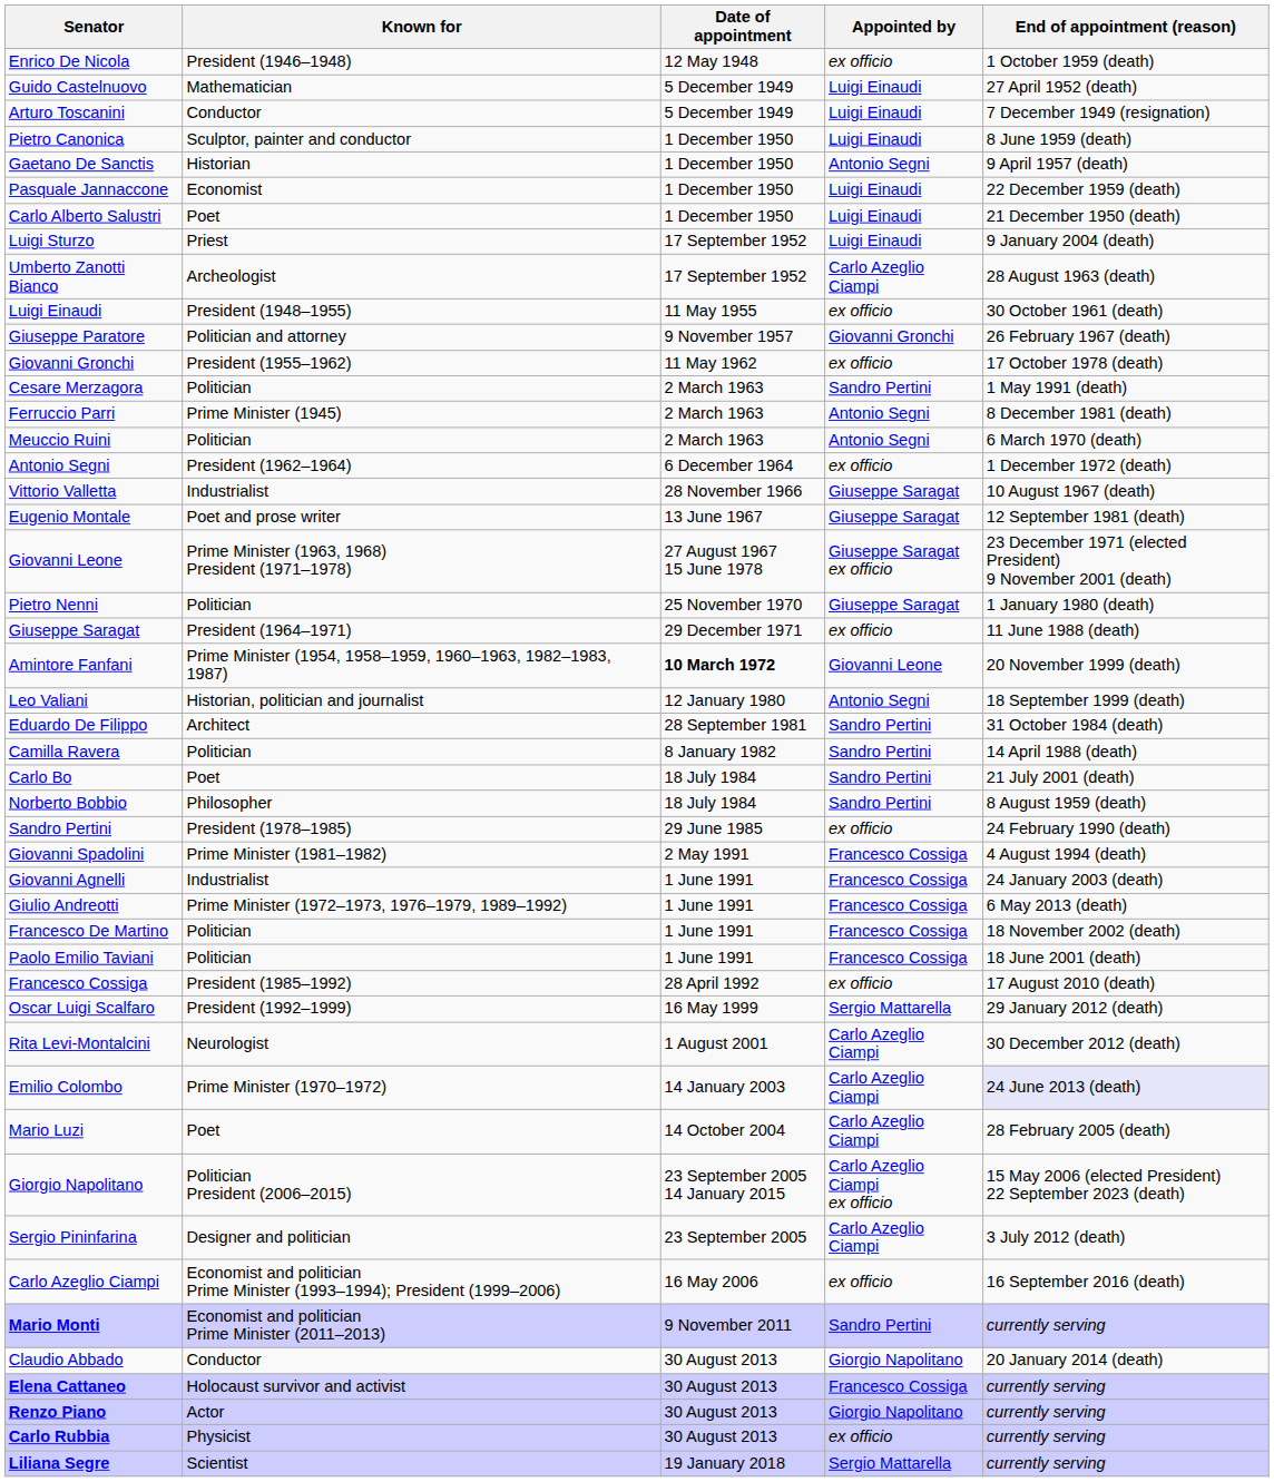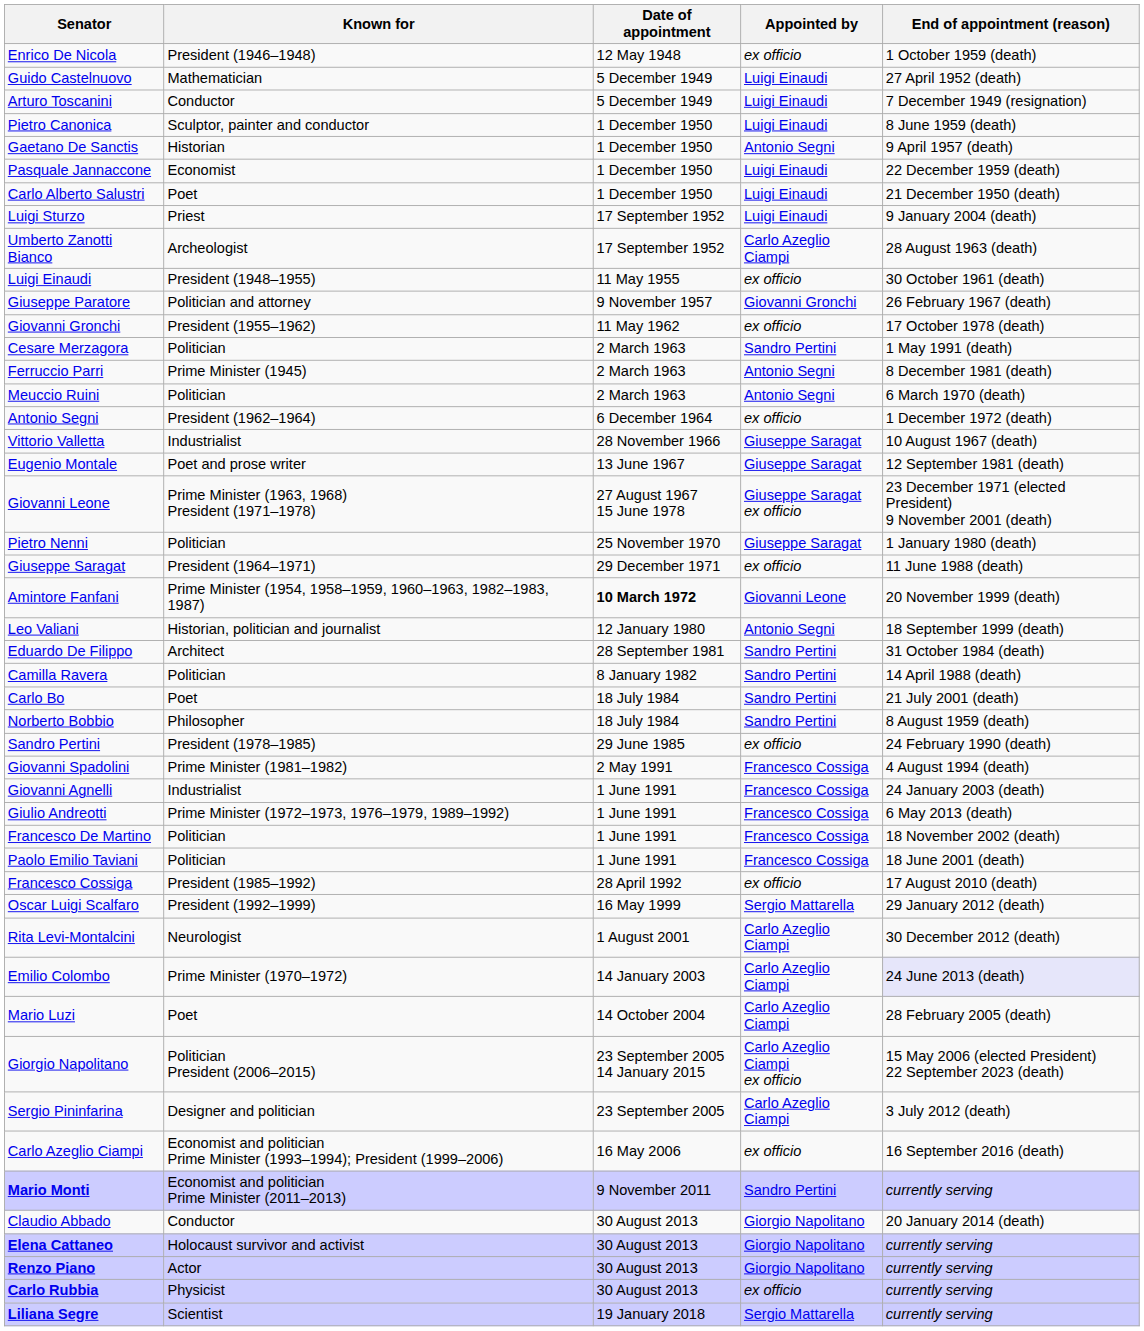 <table class="wikitable">
 <tr>
 <th>Senator</th>
 <th>Known for</th>
 <th>Date of appointment</th>
 <th>Appointed by</th>
 <th>End of appointment (reason)</th>
 </tr>
 <tr>
 <td><a href='#'>Enrico De Nicola</a></td>
 <td>President (1946–1948)</td>
 <td>12 May 1948</td>
 <td><em>ex officio</em></td>
 <td>1 October 1959 (death)</td>
 </tr>
 <tr>
 <td><a href='#'>Guido Castelnuovo</a></td>
 <td>Mathematician</td>
 <td>5 December 1949</td>
 <td><a href='#'>Luigi Einaudi</a></td>
 <td>27 April 1952 (death)</td>
 </tr>
 <tr>
 <td><a href='#'>Arturo Toscanini</a></td>
 <td>Conductor</td>
 <td>5 December 1949</td>
 <td><a href='#'>Luigi Einaudi</a></td>
 <td>7 December 1949 (resignation)</td>
 </tr>
 <tr>
 <td><a href='#'>Pietro Canonica</a></td>
 <td>Sculptor, painter and conductor</td>
 <td>1 December 1950</td>
 <td><a href='#'>Luigi Einaudi</a></td>
 <td>8 June 1959 (death)</td>
 </tr>
 <tr>
 <td><a href='#'>Gaetano De Sanctis</a></td>
 <td>Historian</td>
 <td>1 December 1950</td>
 <td><a href='#'>Antonio Segni</a></td>
 <td>9 April 1957 (death)</td>
 </tr>
 <tr>
 <td><a href='#'>Pasquale Jannaccone</a></td>
 <td>Economist</td>
 <td>1 December 1950</td>
 <td><a href='#'>Luigi Einaudi</a></td>
 <td>22 December 1959 (death)</td>
 </tr>
 <tr>
 <td><a href='#'>Carlo Alberto Salustri</a></td>
 <td>Poet</td>
 <td>1 December 1950</td>
 <td><a href='#'>Luigi Einaudi</a></td>
 <td>21 December 1950 (death)</td>
 </tr>
 <tr>
 <td><a href='#'>Luigi Sturzo</a></td>
 <td>Priest</td>
 <td>17 September 1952</td>
 <td><a href='#'>Luigi Einaudi</a></td>
 <td>9 January 2004 (death)</td>
 </tr>
 <tr>
 <td><a href='#'>Umberto Zanotti Bianco</a></td>
 <td>Archeologist</td>
 <td>17 September 1952</td>
 <td><a href='#'>Carlo Azeglio Ciampi</a></td>
 <td>28 August 1963 (death)</td>
 </tr>
 <tr>
 <td><a href='#'>Luigi Einaudi</a></td>
 <td>President (1948–1955)</td>
 <td>11 May 1955</td>
 <td><em>ex officio</em></td>
 <td>30 October 1961 (death)</td>
 </tr>
 <tr>
 <td><a href='#'>Giuseppe Paratore</a></td>
 <td>Politician and attorney</td>
 <td>9 November 1957</td>
 <td><a href='#'>Giovanni Gronchi</a></td>
 <td>26 February 1967 (death)</td>
 </tr>
 <tr>
 <td><a href='#'>Giovanni Gronchi</a></td>
 <td>President (1955–1962)</td>
 <td>11 May 1962</td>
 <td><em>ex officio</em></td>
 <td>17 October 1978 (death)</td>
 </tr>
 <tr>
 <td><a href='#'>Cesare Merzagora</a></td>
 <td>Politician</td>
 <td>2 March 1963</td>
 <td><a href='#'>Sandro Pertini</a></td>
 <td>1 May 1991 (death)</td>
 </tr>
 <tr>
 <td><a href='#'>Ferruccio Parri</a></td>
 <td>Prime Minister (1945)</td>
 <td>2 March 1963</td>
 <td><a href='#'>Antonio Segni</a></td>
 <td>8 December 1981 (death)</td>
 </tr>
 <tr>
 <td><a href='#'>Meuccio Ruini</a></td>
 <td>Politician</td>
 <td>2 March 1963</td>
 <td><a href='#'>Antonio Segni</a></td>
 <td>6 March 1970 (death)</td>
 </tr>
 <tr>
 <td><a href='#'>Antonio Segni</a></td>
 <td>President (1962–1964)</td>
 <td>6 December 1964</td>
 <td><em>ex officio</em></td>
 <td>1 December 1972 (death)</td>
 </tr>
 <tr>
 <td><a href='#'>Vittorio Valletta</a></td>
 <td>Industrialist</td>
 <td>28 November 1966</td>
 <td><a href='#'>Giuseppe Saragat</a></td>
 <td>10 August 1967 (death)</td>
 </tr>
 <tr>
 <td><a href='#'>Eugenio Montale</a></td>
 <td>Poet and prose writer</td>
 <td>13 June 1967</td>
 <td><a href='#'>Giuseppe Saragat</a></td>
 <td>12 September 1981 (death)</td>
 </tr>
 <tr>
 <td><a href='#'>Giovanni Leone</a></td>
 <td>Prime Minister (1963, 1968)<br>President (1971–1978)</td>
 <td>27 August 1967<br>15 June 1978</td>
 <td><a href='#'>Giuseppe Saragat</a><br><em>ex officio</em></td>
 <td>23 December 1971 (elected President)<br>9 November 2001 (death)</td>
 </tr>
 <tr>
 <td><a href='#'>Pietro Nenni</a></td>
 <td>Politician</td>
 <td>25 November 1970</td>
 <td><a href='#'>Giuseppe Saragat</a></td>
 <td>1 January 1980 (death)</td>
 </tr>
 <tr>
 <td><a href='#'>Giuseppe Saragat</a></td>
 <td>President (1964–1971)</td>
 <td>29 December 1971</td>
 <td><em>ex officio</em></td>
 <td>11 June 1988 (death)</td>
 </tr>
 <tr>
 <td><a href='#'>Amintore Fanfani</a></td>
 <td>Prime Minister (1954, 1958–1959, 1960–1963, 1982–1983, 1987)</td>
 <td><strong>10 March 1972</strong></td>
 <td><a href='#'>Giovanni Leone</a></td>
 <td>20 November 1999 (death)</td>
 </tr>
 <tr>
 <td><a href='#'>Leo Valiani</a></td>
 <td>Historian, politician and journalist</td>
 <td>12 January 1980</td>
 <td><a href='#'>Antonio Segni</a></td>
 <td>18 September 1999 (death)</td>
 </tr>
 <tr>
 <td><a href='#'>Eduardo De Filippo</a></td>
 <td>Architect</td>
 <td>28 September 1981</td>
 <td><a href='#'>Sandro Pertini</a></td>
 <td>31 October 1984 (death)</td>
 </tr>
 <tr>
 <td><a href='#'>Camilla Ravera</a></td>
 <td>Politician</td>
 <td>8 January 1982</td>
 <td><a href='#'>Sandro Pertini</a></td>
 <td>14 April 1988 (death)</td>
 </tr>
 <tr>
 <td><a href='#'>Carlo Bo</a></td>
 <td>Poet</td>
 <td>18 July 1984</td>
 <td><a href='#'>Sandro Pertini</a></td>
 <td>21 July 2001 (death)</td>
 </tr>
 <tr>
 <td><a href='#'>Norberto Bobbio</a></td>
 <td>Philosopher</td>
 <td>18 July 1984</td>
 <td><a href='#'>Sandro Pertini</a></td>
 <td>8 August 1959 (death)</td>
 </tr>
 <tr>
 <td><a href='#'>Sandro Pertini</a></td>
 <td>President (1978–1985)</td>
 <td>29 June 1985</td>
 <td><em>ex officio</em></td>
 <td>24 February 1990 (death)</td>
 </tr>
 <tr>
 <td><a href='#'>Giovanni Spadolini</a></td>
 <td>Prime Minister (1981–1982)</td>
 <td>2 May 1991</td>
 <td><a href='#'>Francesco Cossiga</a></td>
 <td>4 August 1994 (death)</td>
 </tr>
 <tr>
 <td><a href='#'>Giovanni Agnelli</a></td>
 <td>Industrialist</td>
 <td>1 June 1991</td>
 <td><a href='#'>Francesco Cossiga</a></td>
 <td>24 January 2003 (death)</td>
 </tr>
 <tr>
 <td><a href='#'>Giulio Andreotti</a></td>
 <td>Prime Minister (1972–1973, 1976–1979, 1989–1992)</td>
 <td>1 June 1991</td>
 <td><a href='#'>Francesco Cossiga</a></td>
 <td>6 May 2013 (death)</td>
 </tr>
 <tr>
 <td><a href='#'>Francesco De Martino</a></td>
 <td>Politician</td>
 <td>1 June 1991</td>
 <td><a href='#'>Francesco Cossiga</a></td>
 <td>18 November 2002 (death)</td>
 </tr>
 <tr>
 <td><a href='#'>Paolo Emilio Taviani</a></td>
 <td>Politician</td>
 <td>1 June 1991</td>
 <td><a href='#'>Francesco Cossiga</a></td>
 <td>18 June 2001 (death)</td>
 </tr>
 <tr>
 <td><a href='#'>Francesco Cossiga</a></td>
 <td>President (1985–1992)</td>
 <td>28 April 1992</td>
 <td><em>ex officio</em></td>
 <td>17 August 2010 (death)</td>
 </tr>
 <tr>
 <td><a href='#'>Oscar Luigi Scalfaro</a></td>
 <td>President (1992–1999)</td>
 <td>16 May 1999</td>
 <td><a href='#'>Sergio Mattarella</a></td>
 <td>29 January 2012 (death)</td>
 </tr>
 <tr>
 <td><a href='#'>Rita Levi-Montalcini</a></td>
 <td>Neurologist</td>
 <td>1 August 2001</td>
 <td><a href='#'>Carlo Azeglio Ciampi</a></td>
 <td>30 December 2012 (death)</td>
 </tr>
 <tr>
 <td><a href='#'>Emilio Colombo</a></td>
 <td>Prime Minister (1970–1972)</td>
 <td>14 January 2003</td>
 <td><a href='#'>Carlo Azeglio Ciampi</a></td>
 <td style="background: lavender;">24 June 2013 (death)</td>
 </tr>
 <tr>
 <td><a href='#'>Mario Luzi</a></td>
 <td>Poet</td>
 <td>14 October 2004</td>
 <td><a href='#'>Carlo Azeglio Ciampi</a></td>
 <td>28 February 2005 (death)</td>
 </tr>
 <tr>
 <td><a href='#'>Giorgio Napolitano</a></td>
 <td>Politician<br>President (2006–2015)</td>
 <td>23 September 2005<br>14 January 2015</td>
 <td><a href='#'>Carlo Azeglio Ciampi</a><br><em>ex officio</em></td>
 <td>15 May 2006 (elected President)<br>22 September 2023 (death)</td>
 </tr>
 <tr>
 <td><a href='#'>Sergio Pininfarina</a></td>
 <td>Designer and politician</td>
 <td>23 September 2005</td>
 <td><a href='#'>Carlo Azeglio Ciampi</a></td>
 <td>3 July 2012 (death)</td>
 </tr>
 <tr>
 <td><a href='#'>Carlo Azeglio Ciampi</a></td>
 <td>Economist and politician<br>Prime Minister (1993–1994); President (1999–2006)</td>
 <td>16 May 2006</td>
 <td><em>ex officio</em></td>
 <td>16 September 2016 (death)</td>
 </tr>
 <tr bgcolor="ccccff">
 <td><strong><a href='#'>Mario Monti</a></strong></td>
 <td>Economist and politician<br>Prime Minister (2011–2013)</td>
 <td>9 November 2011</td>
 <td><a href='#'>Sandro Pertini</a></td>
 <td><em>currently serving</em></td>
 </tr>
 <tr>
 <td><a href='#'>Claudio Abbado</a></td>
 <td>Conductor</td>
 <td>30 August 2013</td>
 <td><a href='#'>Giorgio Napolitano</a></td>
 <td>20 January 2014 (death)</td>
 </tr>
 <tr bgcolor="ccccff">
 <td><strong><a href='#'>Elena Cattaneo</a></strong></td>
 <td>Holocaust survivor and activist</td>
 <td>30 August 2013</td>
-<td><a href='#'>Francesco Cossiga</a></td>
+<td><a href='#'>Giorgio Napolitano</a></td>
 <td><em>currently serving</em></td>
 </tr>
 <tr bgcolor="ccccff">
 <td><strong><a href='#'>Renzo Piano</a></strong></td>
 <td>Actor</td>
 <td>30 August 2013</td>
 <td><a href='#'>Giorgio Napolitano</a></td>
 <td><em>currently serving</em></td>
 </tr>
 <tr bgcolor="ccccff">
 <td><strong><a href='#'>Carlo Rubbia</a></strong></td>
 <td>Physicist</td>
 <td>30 August 2013</td>
 <td><em>ex officio</em></td>
 <td><em>currently serving</em></td>
 </tr>
 <tr bgcolor="ccccff">
 <td><strong><a href='#'>Liliana Segre</a></strong></td>
 <td>Scientist</td>
 <td>19 January 2018</td>
 <td><a href='#'>Sergio Mattarella</a></td>
 <td><em>currently serving</em></td>
 </tr>
 </table>
